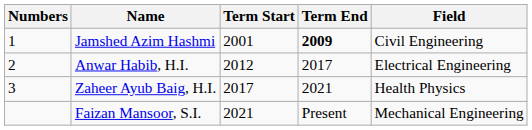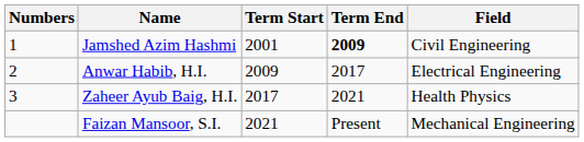 <table class=wikitable>
 <tr>
 <th>Numbers</th>
 <th>Name</th>
 <th>Term Start</th>
 <th>Term End</th>
 <th>Field</th>
 </tr>
 <tr>
 <td>1</td>
 <td><a href='#'>Jamshed Azim Hashmi</a></td>
 <td>2001</td>
 <td><strong>2009</strong></td>
 <td>Civil Engineering</td>
 </tr>
 <tr>
 <td>2</td>
 <td><a href='#'>Anwar Habib</a>, H.I.</td>
-<td>2012</td>
+<td>2009</td>
 <td>2017</td>
 <td>Electrical Engineering</td>
 </tr>
 <tr>
 <td>3</td>
 <td><a href='#'>Zaheer Ayub Baig</a>, H.I.</td>
 <td>2017</td>
 <td>2021</td>
 <td>Health Physics</td>
 </tr>
 <tr>
 <td></td>
 <td><a href='#'>Faizan Mansoor</a>, S.I.</td>
 <td>2021</td>
 <td>Present</td>
 <td>Mechanical Engineering</td>
 </tr>
 </table>
